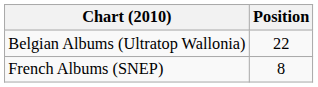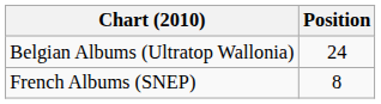 <table class="wikitable sortable">
 <tr>
 <th>Chart (2010)</th>
 <th>Position</th>
 </tr>
 <tr>
 <td>Belgian Albums (Ultratop Wallonia)</td>
-<td align="center">22</td>
+<td align="center">24</td>
 </tr>
 <tr>
 <td>French Albums (SNEP)</td>
 <td align="center">8</td>
 </tr>
 </table>
